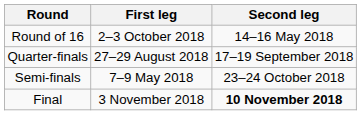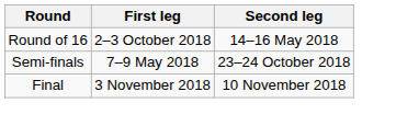 <table class="wikitable" style="text-align:center">
 <tr>
 <th>Round</th>
 <th>First leg</th>
 <th>Second leg</th>
 </tr>
 <tr>
 <td>Round of 16</td>
 <td>2–3 October 2018</td>
 <td>14–16 May 2018</td>
 </tr>
 <tr>
-<td>Quarter-finals</td>
-<td>27–29 August 2018</td>
-<td>17–19 September 2018</td>
-</tr>
-<tr>
 <td>Semi-finals</td>
 <td>7–9 May 2018</td>
 <td>23–24 October 2018</td>
 </tr>
 <tr>
 <td>Final</td>
 <td>3 November 2018</td>
-<td><strong>10 November 2018</strong></td>
+<td>10 November 2018</td>
 </tr>
 </table>
